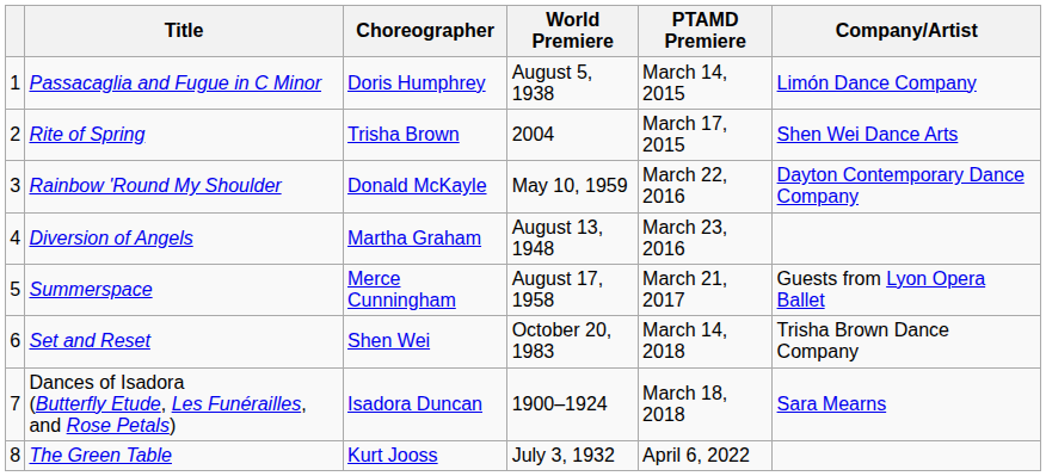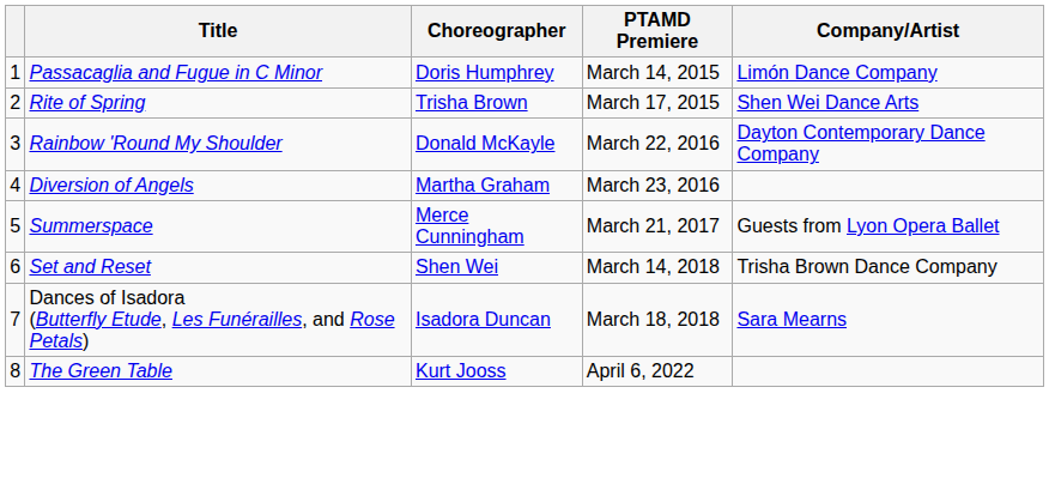 <table class="wikitable sortable">
 <tr>
 <th></th>
 <th>Title</th>
 <th>Choreographer</th>
-<th>World Premiere</th>
 <th>PTAMD Premiere</th>
 <th>Company/Artist</th>
 </tr>
 <tr>
 <td>1</td>
 <td><em><a href='#'>Passacaglia and Fugue in C Minor</a></em></td>
 <td><a href='#'>Doris Humphrey</a></td>
-<td>August 5, 1938</td>
 <td>March 14, 2015</td>
 <td><a href='#'>Limón Dance Company</a></td>
 </tr>
 <tr>
 <td>2</td>
 <td><em><a href='#'>Rite of Spring</a></em></td>
 <td><a href='#'>Trisha Brown</a></td>
-<td>2004</td>
 <td>March 17, 2015</td>
 <td><a href='#'>Shen Wei Dance Arts</a></td>
 </tr>
 <tr>
 <td>3</td>
 <td><em><a href='#'>Rainbow 'Round My Shoulder</a></em></td>
 <td><a href='#'>Donald McKayle</a></td>
-<td>May 10, 1959</td>
 <td>March 22, 2016</td>
 <td><a href='#'>Dayton Contemporary Dance Company</a></td>
 </tr>
 <tr>
 <td>4</td>
 <td><em><a href='#'>Diversion of Angels</a></em></td>
 <td><a href='#'>Martha Graham</a></td>
-<td>August 13, 1948</td>
 <td>March 23, 2016</td>
 <td></td>
 </tr>
 <tr>
 <td>5</td>
 <td><em><a href='#'>Summerspace</a></em></td>
 <td><a href='#'>Merce Cunningham</a></td>
-<td>August 17, 1958</td>
 <td>March 21, 2017</td>
 <td>Guests from <a href='#'>Lyon Opera Ballet</a></td>
 </tr>
 <tr>
 <td>6</td>
 <td><em><a href='#'>Set and Reset</a></em></td>
 <td><a href='#'>Shen Wei</a></td>
-<td>October 20, 1983</td>
 <td>March 14, 2018</td>
 <td>Trisha Brown Dance Company</td>
 </tr>
 <tr>
 <td>7</td>
 <td>Dances of Isadora<br>(<em><a href='#'>Butterfly Etude</a></em>, <em><a href='#'>Les Funérailles</a></em>, and <em><a href='#'>Rose Petals</a></em>)</td>
 <td><a href='#'>Isadora Duncan</a></td>
-<td>1900–1924</td>
 <td>March 18, 2018</td>
 <td><a href='#'>Sara Mearns</a></td>
 </tr>
 <tr>
 <td>8</td>
 <td><em><a href='#'>The Green Table</a></em></td>
 <td><a href='#'>Kurt Jooss</a></td>
-<td>July 3, 1932</td>
 <td>April 6, 2022</td>
 <td></td>
 </tr>
 </table>
